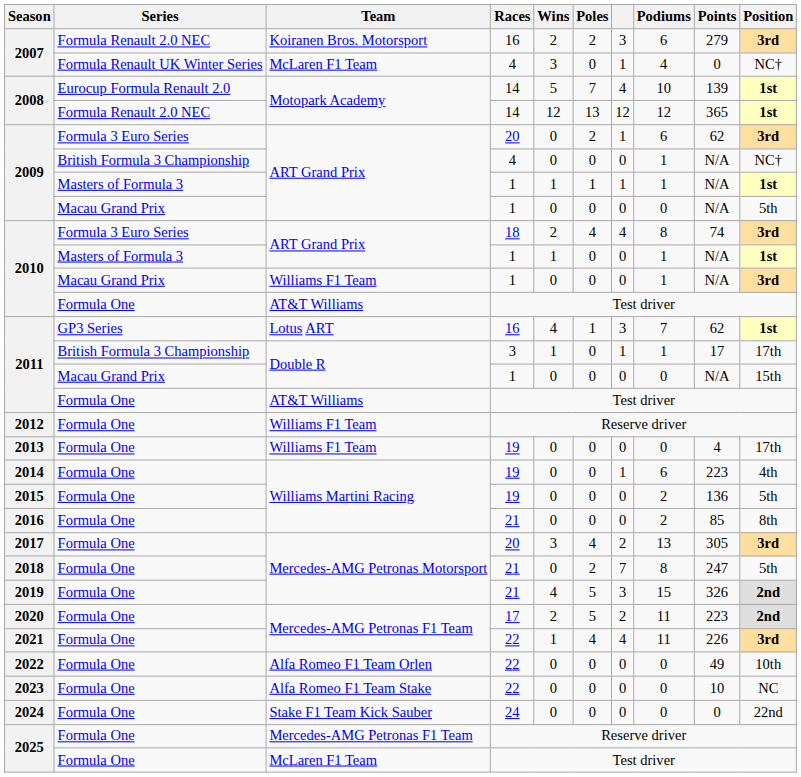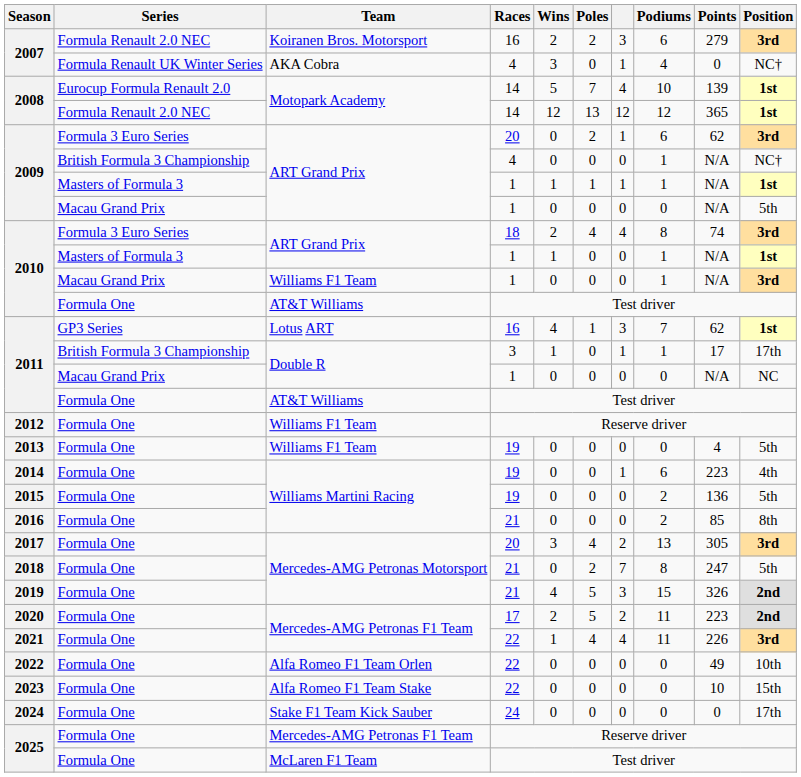 <table class="wikitable" style="font-size: 90%; text-align:center">
 <tr>
 <th>Season</th>
 <th>Series</th>
 <th>Team</th>
 <th>Races</th>
 <th>Wins</th>
 <th>Poles</th>
 <th></th>
 <th>Podiums</th>
 <th>Points</th>
 <th>Position</th>
 </tr>
 <tr>
 <th rowspan=2>2007</th>
 <td align=left><a href='#'>Formula Renault 2.0 NEC</a></td>
 <td align=left><a href='#'>Koiranen Bros. Motorsport</a></td>
 <td>16</td>
 <td>2</td>
 <td>2</td>
 <td>3</td>
 <td>6</td>
 <td>279</td>
 <td style="background:#FFDF9F;"><strong>3rd</strong></td>
 </tr>
 <tr>
 <td align=left><a href='#'>Formula Renault UK Winter Series</a></td>
-<td align=left><a href='#'>McLaren F1 Team</a></td>
+<td align=left>AKA Cobra</td>
 <td>4</td>
 <td>3</td>
 <td>0</td>
 <td>1</td>
 <td>4</td>
 <td>0</td>
 <td>NC†</td>
 </tr>
 <tr>
 <th rowspan=2>2008</th>
 <td align=left><a href='#'>Eurocup Formula Renault 2.0</a></td>
 <td align=left rowspan=2><a href='#'>Motopark Academy</a></td>
 <td>14</td>
 <td>5</td>
 <td>7</td>
 <td>4</td>
 <td>10</td>
 <td>139</td>
 <td style="background:#FFFFBF;"><strong>1st</strong></td>
 </tr>
 <tr>
 <td align=left><a href='#'>Formula Renault 2.0 NEC</a></td>
 <td>14</td>
 <td>12</td>
 <td>13</td>
 <td>12</td>
 <td>12</td>
 <td>365</td>
 <td style="background:#FFFFBF;"><strong>1st</strong></td>
 </tr>
 <tr>
 <th rowspan=4>2009</th>
 <td align=left><a href='#'>Formula 3 Euro Series</a></td>
 <td align=left rowspan=4><a href='#'>ART Grand Prix</a></td>
 <td><a href='#'>20</a></td>
 <td>0</td>
 <td>2</td>
 <td>1</td>
 <td>6</td>
 <td>62</td>
 <td style="background:#FFDF9F;"><strong>3rd</strong></td>
 </tr>
 <tr>
 <td align=left><a href='#'>British Formula 3 Championship</a></td>
 <td>4</td>
 <td>0</td>
 <td>0</td>
 <td>0</td>
 <td>1</td>
 <td>N/A</td>
 <td>NC†</td>
 </tr>
 <tr>
 <td align=left><a href='#'>Masters of Formula 3</a></td>
 <td>1</td>
 <td>1</td>
 <td>1</td>
 <td>1</td>
 <td>1</td>
 <td>N/A</td>
 <td style="background:#FFFFBF;"><strong>1st</strong></td>
 </tr>
 <tr>
 <td align=left><a href='#'>Macau Grand Prix</a></td>
 <td>1</td>
 <td>0</td>
 <td>0</td>
 <td>0</td>
 <td>0</td>
 <td>N/A</td>
 <td>5th</td>
 </tr>
 <tr>
 <th rowspan=4>2010</th>
 <td align=left><a href='#'>Formula 3 Euro Series</a></td>
 <td align=left rowspan=2><a href='#'>ART Grand Prix</a></td>
 <td><a href='#'>18</a></td>
 <td>2</td>
 <td>4</td>
 <td>4</td>
 <td>8</td>
 <td>74</td>
 <td style="background:#FFDF9F;"><strong>3rd</strong></td>
 </tr>
 <tr>
 <td align=left><a href='#'>Masters of Formula 3</a></td>
 <td>1</td>
 <td>1</td>
 <td>0</td>
 <td>0</td>
 <td>1</td>
 <td>N/A</td>
 <td style="background:#FFFFBF;"><strong>1st</strong></td>
 </tr>
 <tr>
 <td align=left><a href='#'>Macau Grand Prix</a></td>
 <td align=left><a href='#'>Williams F1 Team</a></td>
 <td>1</td>
 <td>0</td>
 <td>0</td>
 <td>0</td>
 <td>1</td>
 <td>N/A</td>
 <td style="background:#FFDF9F;"><strong>3rd</strong></td>
 </tr>
 <tr>
 <td align=left><a href='#'>Formula One</a></td>
 <td align=left><a href='#'>AT&T Williams</a></td>
 <td colspan="7">Test driver</td>
 </tr>
 <tr>
 <th rowspan=4>2011</th>
 <td align=left><a href='#'>GP3 Series</a></td>
 <td align=left><a href='#'>Lotus</a> <a href='#'>ART</a></td>
 <td><a href='#'>16</a></td>
 <td>4</td>
 <td>1</td>
 <td>3</td>
 <td>7</td>
 <td>62</td>
 <td style="background:#ffffbf;"><strong>1st</strong></td>
 </tr>
 <tr>
 <td align=left><a href='#'>British Formula 3 Championship</a></td>
 <td align=left rowspan=2><a href='#'>Double R</a></td>
 <td>3</td>
 <td>1</td>
 <td>0</td>
 <td>1</td>
 <td>1</td>
 <td>17</td>
 <td>17th</td>
 </tr>
 <tr>
 <td align=left><a href='#'>Macau Grand Prix</a></td>
 <td>1</td>
 <td>0</td>
 <td>0</td>
 <td>0</td>
 <td>0</td>
 <td>N/A</td>
-<td>15th</td>
+<td>NC</td>
 </tr>
 <tr>
 <td align=left><a href='#'>Formula One</a></td>
 <td align=left><a href='#'>AT&T Williams</a></td>
 <td colspan="7">Test driver</td>
 </tr>
 <tr>
 <th>2012</th>
 <td align=left><a href='#'>Formula One</a></td>
 <td align=left><a href='#'>Williams F1 Team</a></td>
 <td colspan="7">Reserve driver</td>
 </tr>
 <tr>
 <th>2013</th>
 <td align="left"><a href='#'>Formula One</a></td>
 <td align=left><a href='#'>Williams F1 Team</a></td>
 <td><a href='#'>19</a></td>
 <td>0</td>
 <td>0</td>
 <td>0</td>
 <td>0</td>
 <td>4</td>
-<td>17th</td>
+<td>5th</td>
 </tr>
 <tr>
 <th>2014</th>
 <td align="left"><a href='#'>Formula One</a></td>
 <td rowspan="3" align="left"><a href='#'>Williams Martini Racing</a></td>
 <td><a href='#'>19</a></td>
 <td>0</td>
 <td>0</td>
 <td>1</td>
 <td>6</td>
 <td>223</td>
 <td>4th</td>
 </tr>
 <tr>
 <th>2015</th>
 <td align="left"><a href='#'>Formula One</a></td>
 <td><a href='#'>19</a></td>
 <td>0</td>
 <td>0</td>
 <td>0</td>
 <td>2</td>
 <td>136</td>
 <td>5th</td>
 </tr>
 <tr>
 <th>2016</th>
 <td align="left"><a href='#'>Formula One</a></td>
 <td><a href='#'>21</a></td>
 <td>0</td>
 <td>0</td>
 <td>0</td>
 <td>2</td>
 <td>85</td>
 <td>8th</td>
 </tr>
 <tr>
 <th>2017</th>
 <td align=left><a href='#'>Formula One</a></td>
 <td rowspan="3" align="left"><a href='#'>Mercedes-AMG Petronas Motorsport</a></td>
 <td><a href='#'>20</a></td>
 <td>3</td>
 <td>4</td>
 <td>2</td>
 <td>13</td>
 <td>305</td>
 <td style="background:#FFDF9F;"><strong>3rd</strong></td>
 </tr>
 <tr>
 <th>2018</th>
 <td align=left><a href='#'>Formula One</a></td>
 <td><a href='#'>21</a></td>
 <td>0</td>
 <td>2</td>
 <td>7</td>
 <td>8</td>
 <td>247</td>
 <td>5th</td>
 </tr>
 <tr>
 <th>2019</th>
 <td align=left><a href='#'>Formula One</a></td>
 <td><a href='#'>21</a></td>
 <td>4</td>
 <td>5</td>
 <td>3</td>
 <td>15</td>
 <td>326</td>
 <td style="background:#dfdfdf;"><strong>2nd</strong></td>
 </tr>
 <tr>
 <th>2020</th>
 <td align=left><a href='#'>Formula One</a></td>
 <td rowspan="2" align="left"><a href='#'>Mercedes-AMG Petronas F1 Team</a></td>
 <td><a href='#'>17</a></td>
 <td>2</td>
 <td>5</td>
 <td>2</td>
 <td>11</td>
 <td>223</td>
 <td style="background:#DFDFDF;"><strong>2nd</strong></td>
 </tr>
 <tr>
 <th>2021</th>
 <td align=left><a href='#'>Formula One</a></td>
 <td><a href='#'>22</a></td>
 <td>1</td>
 <td>4</td>
 <td>4</td>
 <td>11</td>
 <td>226</td>
 <td style="background:#FFDF9F;"><strong>3rd</strong></td>
 </tr>
 <tr>
 <th>2022</th>
 <td align=left><a href='#'>Formula One</a></td>
 <td align=left><a href='#'>Alfa Romeo F1 Team Orlen</a></td>
 <td><a href='#'>22</a></td>
 <td>0</td>
 <td>0</td>
 <td>0</td>
 <td>0</td>
 <td>49</td>
 <td>10th</td>
 </tr>
 <tr>
 <th>2023</th>
 <td align=left><a href='#'>Formula One</a></td>
 <td align=left><a href='#'>Alfa Romeo F1 Team Stake</a></td>
 <td><a href='#'>22</a></td>
 <td>0</td>
 <td>0</td>
 <td>0</td>
 <td>0</td>
 <td>10</td>
-<td>NC</td>
+<td>15th</td>
 </tr>
 <tr>
 <th>2024</th>
 <td align=left><a href='#'>Formula One</a></td>
 <td align=left><a href='#'>Stake F1 Team Kick Sauber</a></td>
 <td><a href='#'>24</a></td>
 <td>0</td>
 <td>0</td>
 <td>0</td>
 <td>0</td>
 <td>0</td>
-<td>22nd</td>
+<td>17th</td>
 </tr>
 <tr>
 <th rowspan=2>2025</th>
 <td align=left><a href='#'>Formula One</a></td>
 <td align=left><a href='#'>Mercedes-AMG Petronas F1 Team</a></td>
 <td colspan="7">Reserve driver</td>
 </tr>
 <tr>
 <td align=left><a href='#'>Formula One</a></td>
 <td align=left><a href='#'>McLaren F1 Team</a></td>
 <td colspan="7">Test driver</td>
 </tr>
 </table>
